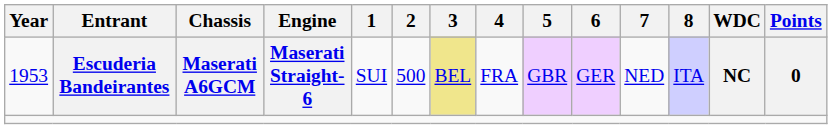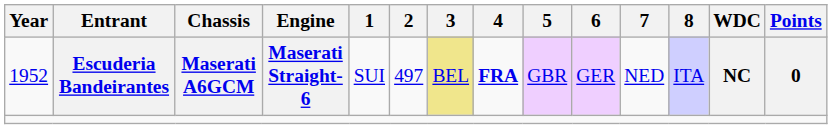 <table class="wikitable" style="text-align:center; font-size:90%">
 <tr>
 <th>Year</th>
 <th>Entrant</th>
 <th>Chassis</th>
 <th>Engine</th>
 <th>1</th>
 <th>2</th>
 <th>3</th>
 <th>4</th>
 <th>5</th>
 <th>6</th>
 <th>7</th>
 <th>8</th>
 <th>WDC</th>
 <th><a href='#'>Points</a></th>
 </tr>
 <tr>
-<td><a href='#'>1953</a></td>
+<td><a href='#'>1952</a></td>
 <th><a href='#'>Escuderia Bandeirantes</a></th>
 <th><a href='#'>Maserati A6GCM</a></th>
 <th><a href='#'>Maserati</a> <a href='#'>Straight-6</a></th>
 <td><a href='#'>SUI</a></td>
-<td><a href='#'>500</a></td>
+<td><a href='#'>497</a></td>
 <td style="background: khaki;"><a href='#'>BEL</a></td>
-<td><a href='#'>FRA</a></td>
+<td><strong><a href='#'>FRA</a></strong></td>
 <td style="background:#EFCFFF;"><a href='#'>GBR</a><br></td>
 <td style="background:#EFCFFF;"><a href='#'>GER</a><br></td>
 <td><a href='#'>NED</a></td>
 <td style="background:#CFCFFF;"><a href='#'>ITA</a><br></td>
 <th>NC</th>
 <th>0</th>
 </tr>
 <tr>
 <td colspan="14"></td>
 </tr>
 </table>
